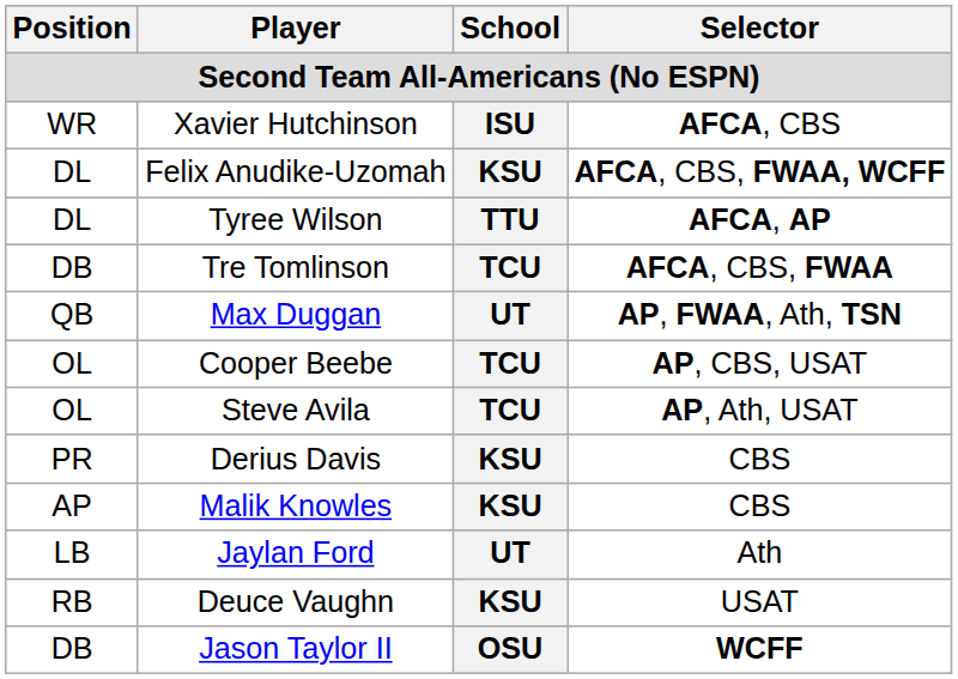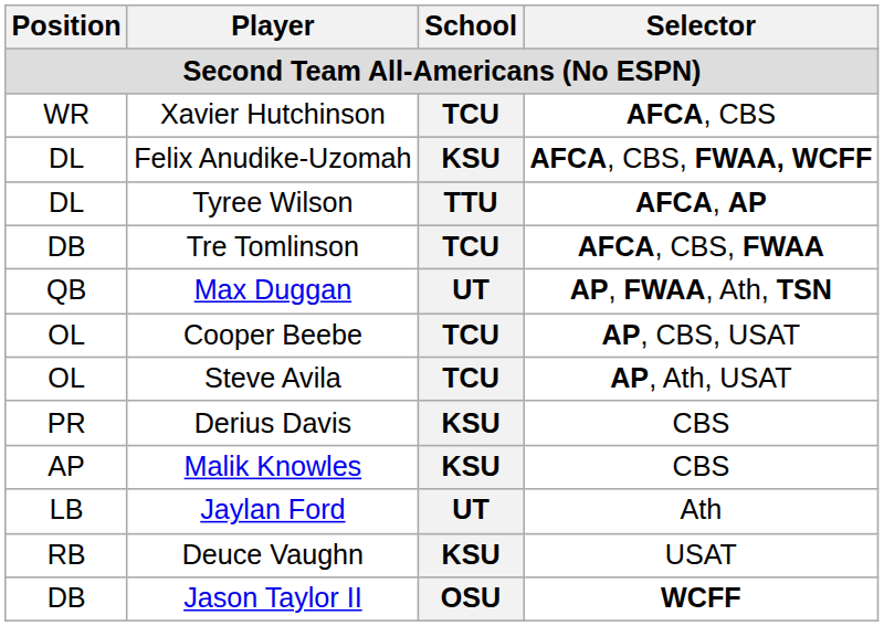 <table class="wikitable">
 <tr>
 <th>Position</th>
 <th>Player</th>
 <th>School</th>
 <th>Selector</th>
 </tr>
 <tr>
 <td colspan="4" style="text-align:center; background:#ddd;"><strong>Second Team All-Americans (No ESPN)</strong></td>
 </tr>
 <tr style="text-align:center;">
 <td style="background:white">WR</td>
 <td style="background:white">Xavier Hutchinson</td>
-<th>ISU</th>
+<th>TCU</th>
 <td style="background:white"><strong>AFCA</strong>, CBS</td>
 </tr>
 <tr style="text-align:center;">
 <td style="background:white">DL</td>
 <td style="background:white">Felix Anudike-Uzomah</td>
 <th>KSU</th>
 <td style="background:white"><strong>AFCA</strong>, CBS, <strong>FWAA, WCFF</strong></td>
 </tr>
 <tr style="text-align:center;">
 <td style="background:white">DL</td>
 <td style="background:white">Tyree Wilson</td>
 <th>TTU</th>
 <td style="background:white"><strong>AFCA</strong>, <strong>AP</strong></td>
 </tr>
 <tr style="text-align:center;">
 <td style="background:white">DB</td>
 <td style="background:white">Tre Tomlinson</td>
 <th>TCU</th>
 <td style="background:white"><strong>AFCA</strong>, CBS, <strong>FWAA</strong></td>
 </tr>
 <tr style="text-align:center;">
 <td style="background:white">QB</td>
 <td style="background:white"><a href='#'>Max Duggan</a></td>
 <th>UT</th>
 <td style="background:white"><strong>AP</strong>, <strong>FWAA</strong>, Ath, <strong>TSN</strong></td>
 </tr>
 <tr style="text-align:center;">
 <td style="background:white">OL</td>
 <td style="background:white">Cooper Beebe</td>
 <th>TCU</th>
 <td style="background:white"><strong>AP</strong>, CBS, USAT</td>
 </tr>
 <tr style="text-align:center;">
 <td style="background:white">OL</td>
 <td style="background:white">Steve Avila</td>
 <th>TCU</th>
 <td style="background:white"><strong>AP</strong>, Ath, USAT</td>
 </tr>
 <tr style="text-align:center;">
 <td style="background:white">PR</td>
 <td style="background:white">Derius Davis</td>
 <th>KSU</th>
 <td style="background:white">CBS</td>
 </tr>
 <tr style="text-align:center;">
 <td style="background:white">AP</td>
 <td style="background:white"><a href='#'>Malik Knowles</a></td>
 <th>KSU</th>
 <td style="background:white">CBS</td>
 </tr>
 <tr style="text-align:center;">
 <td style="background:white">LB</td>
 <td style="background:white"><a href='#'>Jaylan Ford</a></td>
 <th>UT</th>
 <td style="background:white">Ath</td>
 </tr>
 <tr style="text-align:center;">
 <td style="background:white">RB</td>
 <td style="background:white">Deuce Vaughn</td>
 <th>KSU</th>
 <td style="background:white">USAT</td>
 </tr>
 <tr style="text-align:center;">
 <td style="background:white">DB</td>
 <td style="background:white"><a href='#'>Jason Taylor II</a></td>
 <th>OSU</th>
 <td style="background:white"><strong>WCFF</strong></td>
 </tr>
 </table>
